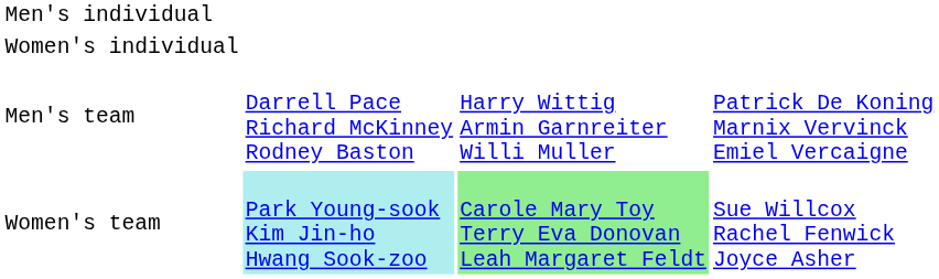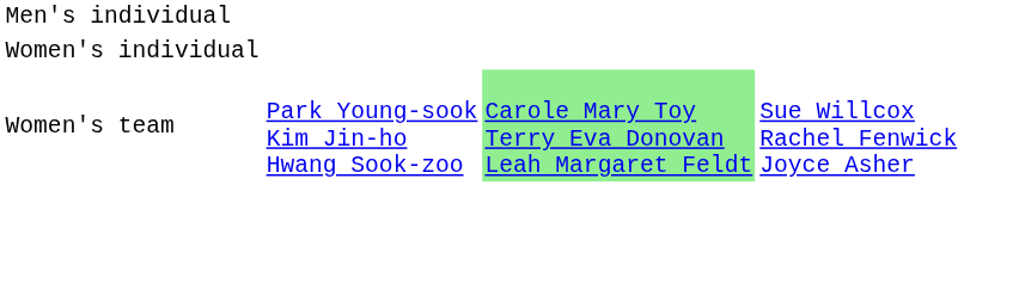 <table>
 <tr>
 <td>Men's individual</td>
 <td></td>
 <td></td>
 <td></td>
 </tr>
 <tr>
 <td>Women's individual</td>
 <td></td>
 <td></td>
 <td></td>
 </tr>
 <tr>
-<td>Men's team</td>
-<td> <br> <a href='#'>Darrell Pace</a> <br> <a href='#'>Richard McKinney</a> <br> <a href='#'>Rodney Baston</a></td>
-<td> <br> <a href='#'>Harry Wittig</a> <br> <a href='#'>Armin Garnreiter</a> <br> <a href='#'>Willi Muller</a></td>
-<td> <br> <a href='#'>Patrick De Koning</a> <br> <a href='#'>Marnix Vervinck</a> <br> <a href='#'>Emiel Vercaigne</a></td>
-</tr>
-<tr>
 <td>Women's team</td>
-<td style="background: paleturquoise;"> <br> <a href='#'>Park Young-sook</a> <br> <a href='#'>Kim Jin-ho</a> <br> <a href='#'>Hwang Sook-zoo</a></td>
+<td> <br> <a href='#'>Park Young-sook</a> <br> <a href='#'>Kim Jin-ho</a> <br> <a href='#'>Hwang Sook-zoo</a></td>
 <td style="background: lightgreen;"> <br> <a href='#'>Carole Mary Toy</a> <br> <a href='#'>Terry Eva Donovan</a> <br> <a href='#'>Leah Margaret Feldt</a></td>
 <td> <br> <a href='#'>Sue Willcox</a> <br> <a href='#'>Rachel Fenwick</a> <br> <a href='#'>Joyce Asher</a></td>
 </tr>
 <tr>
 </tr>
 </table>
